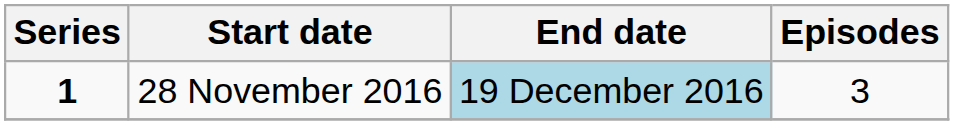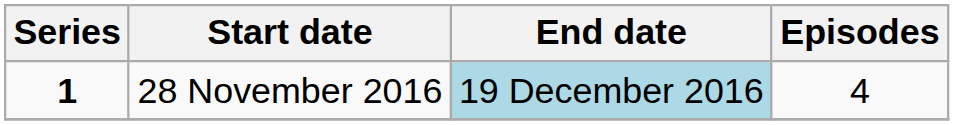 <table class="wikitable" style="text-align:center;">
 <tr>
 <th>Series</th>
 <th>Start date</th>
 <th>End date</th>
 <th>Episodes</th>
 </tr>
 <tr>
 <td><strong>1</strong></td>
 <td>28 November 2016</td>
 <td style="background: lightblue;">19 December 2016</td>
-<td>3</td>
+<td>4</td>
 </tr>
 <tr>
 </tr>
 </table>
